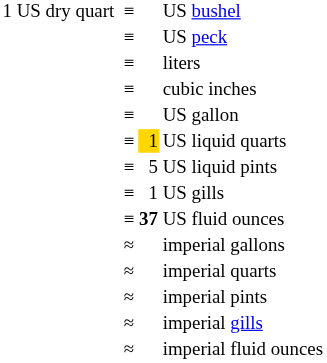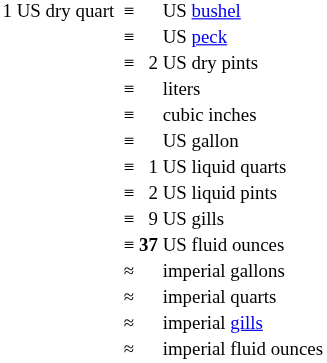 <table>
 <tr>
 <td>1 US dry quart </td>
 <td>≡</td>
 <td align=right></td>
 <td>US <a href='#'>bushel</a></td>
 </tr>
 <tr>
 <td></td>
 <td>≡</td>
 <td align=right></td>
 <td>US <a href='#'>peck</a></td>
+</tr>
+<tr>
+<td></td>
+<td>≡</td>
+<td align=right>2</td>
+<td>US dry pints</td>
 </tr>
 <tr>
 <td></td>
 <td>≡</td>
 <td align=right></td>
 <td>liters</td>
 </tr>
 <tr>
 <td></td>
 <td>≡</td>
 <td align=right></td>
 <td>cubic inches</td>
 </tr>
 <tr>
 <td></td>
 <td>≡</td>
 <td align=right></td>
 <td>US gallon</td>
 </tr>
 <tr>
 <td></td>
 <td>≡</td>
-<td align=right style="background: gold;">1</td>
+<td align=right>1</td>
 <td>US liquid quarts</td>
 </tr>
 <tr>
 <td></td>
 <td>≡</td>
-<td align=right>5</td>
+<td align=right>2</td>
 <td>US liquid pints</td>
 </tr>
 <tr>
 <td></td>
 <td>≡</td>
-<td align=right>1</td>
+<td align=right>9</td>
 <td>US gills</td>
 </tr>
 <tr>
 <td></td>
 <td>≡</td>
 <td align=right><strong>37</strong></td>
 <td>US fluid ounces</td>
 </tr>
 <tr>
 <td></td>
 <td>≈</td>
 <td align=right></td>
 <td>imperial gallons</td>
 </tr>
 <tr>
 <td></td>
 <td>≈</td>
 <td align=right></td>
 <td>imperial quarts</td>
 </tr>
 <tr>
 <td></td>
 <td>≈</td>
 <td align=right></td>
-<td>imperial pints</td>
-</tr>
-<tr>
-<td></td>
-<td>≈</td>
-<td align=right></td>
 <td>imperial <a href='#'>gills</a></td>
 </tr>
 <tr>
 <td></td>
 <td>≈</td>
 <td align=right></td>
 <td>imperial fluid ounces</td>
 </tr>
 <tr>
 </tr>
 </table>
